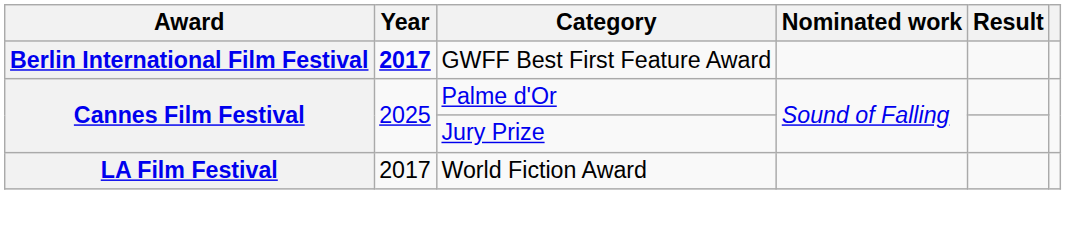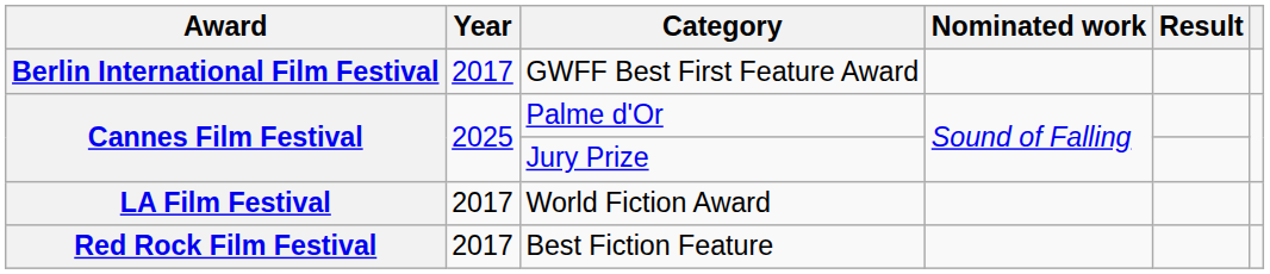 <table class="wikitable plainrowheaders sortable">
 <tr>
 <th>Award</th>
 <th>Year</th>
 <th>Category</th>
 <th>Nominated work</th>
 <th>Result</th>
 <th class="unsortable"></th>
 </tr>
 <tr>
 <th scope="row"><a href='#'>Berlin International Film Festival</a></th>
-<td><strong><a href='#'>2017</a></strong></td>
+<td><a href='#'>2017</a></td>
 <td>GWFF Best First Feature Award</td>
 <td><em></em></td>
 <td></td>
 <td></td>
 </tr>
 <tr>
 <th rowspan="2" scope="row"><a href='#'>Cannes Film Festival</a></th>
 <td rowspan="2"><a href='#'>2025</a></td>
 <td><a href='#'>Palme d'Or</a></td>
 <td rowspan="2"><em><a href='#'>Sound of Falling</a></em></td>
 <td></td>
 <td rowspan="2"></td>
 </tr>
 <tr>
 <td><a href='#'>Jury Prize</a></td>
 <td></td>
 </tr>
 <tr>
 <th scope="row"><a href='#'>LA Film Festival</a></th>
 <td>2017</td>
 <td>World Fiction Award</td>
 <td><em></em></td>
 <td></td>
 <td></td>
 </tr>
+<tr>
+<th scope="row"><a href='#'>Red Rock Film Festival</a></th>
+<td>2017</td>
+<td>Best Fiction Feature</td>
+<td><em></em></td>
+<td></td>
+<td></td>
+</tr>
 </table>
